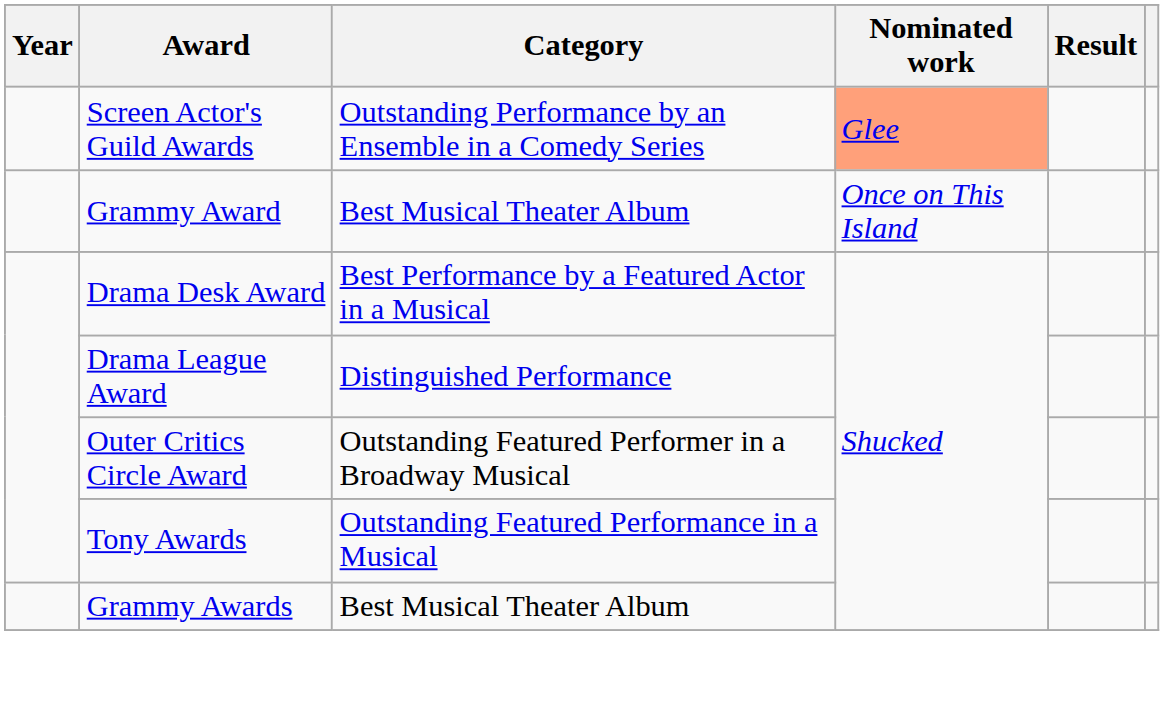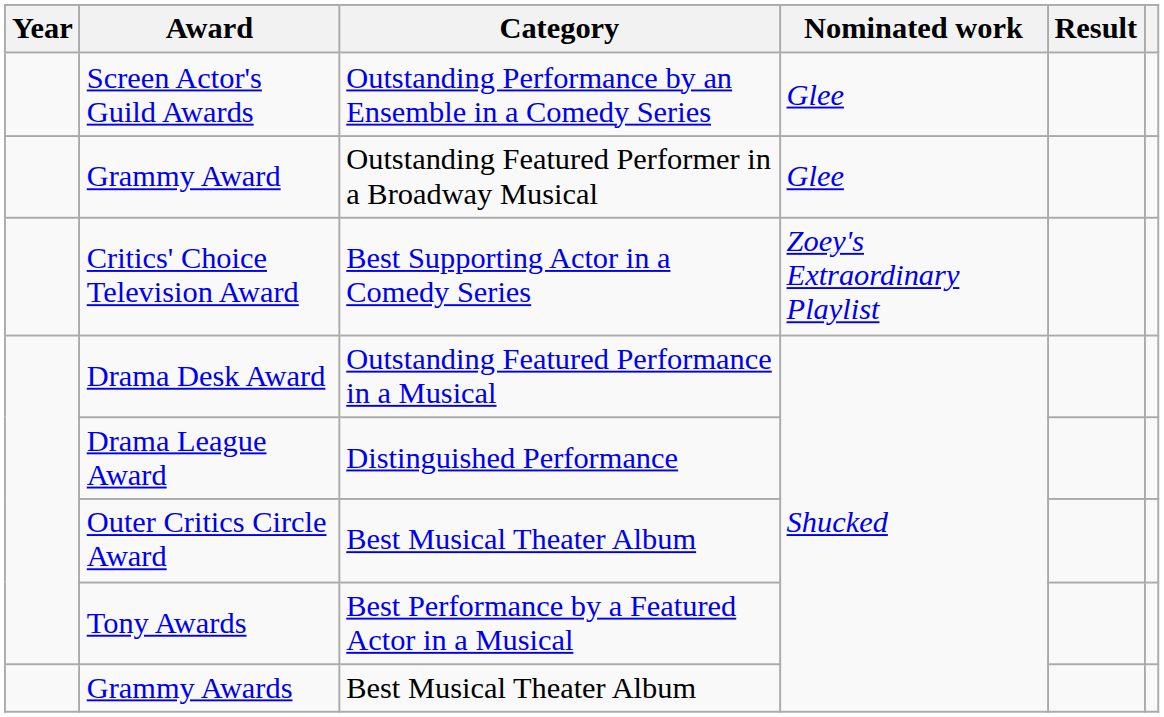 <table class="wikitable sortable">
 <tr>
 <th>Year</th>
 <th>Award</th>
 <th>Category</th>
 <th>Nominated work</th>
 <th>Result</th>
 <th></th>
 </tr>
 <tr>
 <td></td>
 <td><a href='#'>Screen Actor's Guild Awards</a></td>
 <td><a href='#'>Outstanding Performance by an Ensemble in a Comedy Series</a></td>
-<td style="background: lightsalmon;"><em><a href='#'>Glee</a></em></td>
+<td><em><a href='#'>Glee</a></em></td>
 <td></td>
 <td></td>
 </tr>
 <tr>
 <td></td>
 <td><a href='#'>Grammy Award</a></td>
-<td><a href='#'>Best Musical Theater Album</a></td>
-<td><em><a href='#'>Once on This Island</a></em></td>
+<td>Outstanding Featured Performer in a Broadway Musical</td>
+<td><em><a href='#'>Glee</a></em></td>
+<td></td>
+<td></td>
+</tr>
+<tr>
+<td></td>
+<td><a href='#'>Critics' Choice Television Award</a></td>
+<td><a href='#'>Best Supporting Actor in a Comedy Series</a></td>
+<td><em><a href='#'>Zoey's Extraordinary Playlist</a></em></td>
 <td></td>
 <td></td>
 </tr>
 <tr>
 <td rowspan=4></td>
 <td><a href='#'>Drama Desk Award</a></td>
-<td><a href='#'>Best Performance by a Featured Actor in a Musical</a></td>
+<td><a href='#'>Outstanding Featured Performance in a Musical</a></td>
 <td rowspan=5><em><a href='#'>Shucked</a></em></td>
 <td></td>
 <td></td>
 </tr>
 <tr>
 <td><a href='#'>Drama League Award</a></td>
 <td><a href='#'>Distinguished Performance</a></td>
 <td></td>
 <td></td>
 </tr>
 <tr>
 <td><a href='#'>Outer Critics Circle Award</a></td>
-<td>Outstanding Featured Performer in a Broadway Musical</td>
+<td><a href='#'>Best Musical Theater Album</a></td>
 <td></td>
 <td></td>
 </tr>
 <tr>
 <td><a href='#'>Tony Awards</a></td>
-<td><a href='#'>Outstanding Featured Performance in a Musical</a></td>
+<td><a href='#'>Best Performance by a Featured Actor in a Musical</a></td>
 <td></td>
 <td></td>
 </tr>
 <tr>
 <td></td>
 <td><a href='#'>Grammy Awards</a></td>
 <td>Best Musical Theater Album</td>
 <td></td>
 <td></td>
 </tr>
 </table>
